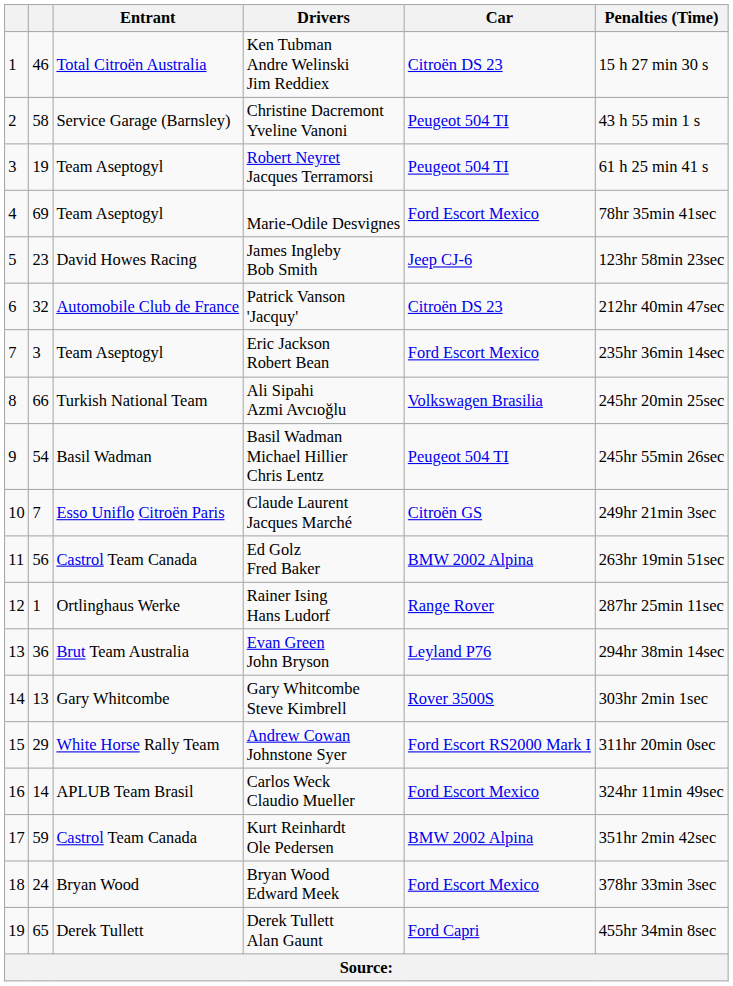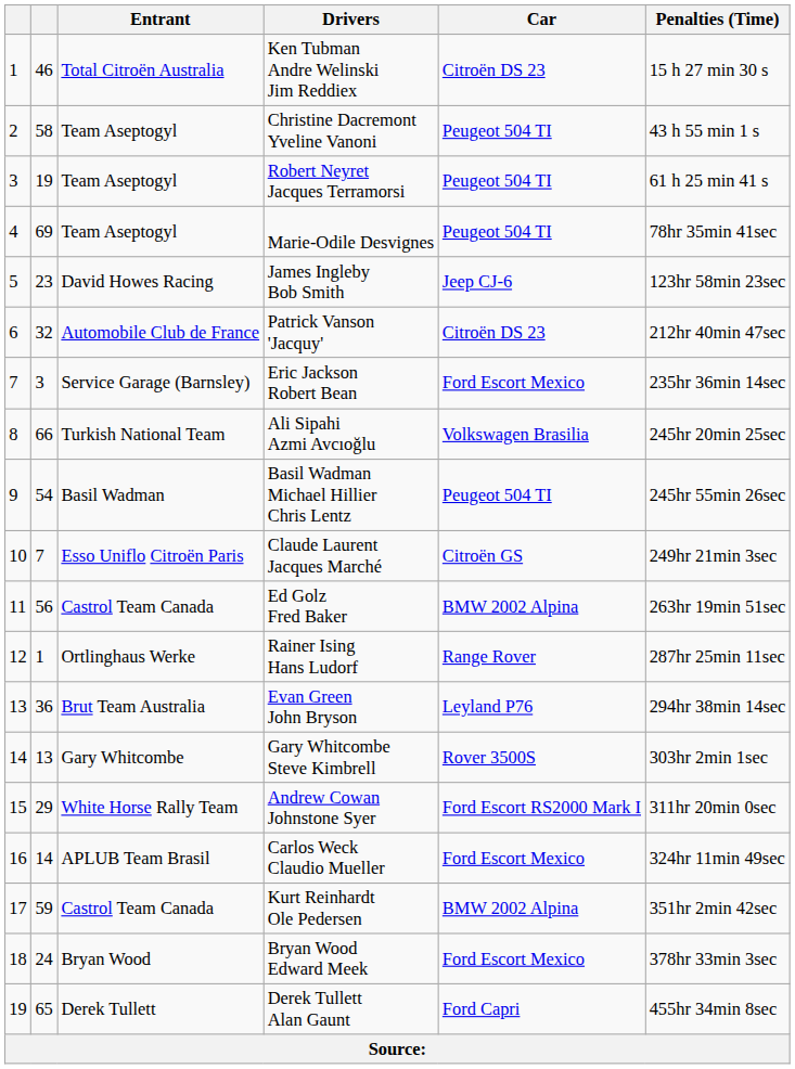 <table class="wikitable" style="text-align: left; font-size: 95%;">
 <tr>
 <th></th>
 <th></th>
 <th>Entrant</th>
 <th>Drivers</th>
 <th>Car</th>
 <th>Penalties (Time)</th>
 </tr>
 <tr>
 <td>1</td>
 <td>46</td>
 <td> <a href='#'>Total Citroën Australia</a></td>
 <td> Ken Tubman <br>  Andre Welinski <br>  Jim Reddiex</td>
 <td><a href='#'>Citroën DS 23</a></td>
 <td>15 h 27 min 30 s</td>
 </tr>
 <tr>
 <td>2</td>
 <td>58</td>
-<td> Service Garage (Barnsley)</td>
+<td> Team Aseptogyl</td>
 <td> Christine Dacremont <br>  Yveline Vanoni</td>
 <td><a href='#'>Peugeot 504 TI</a></td>
 <td>43 h 55 min 1 s</td>
 </tr>
 <tr>
 <td>3</td>
 <td>19</td>
 <td> Team Aseptogyl</td>
 <td> <a href='#'>Robert Neyret</a> <br>  Jacques Terramorsi</td>
 <td><a href='#'>Peugeot 504 TI</a></td>
 <td>61 h 25 min 41 s</td>
 </tr>
 <tr>
 <td>4</td>
 <td>69</td>
 <td> Team Aseptogyl</td>
 <td>  <br>  Marie-Odile Desvignes</td>
-<td><a href='#'>Ford Escort Mexico</a></td>
+<td><a href='#'>Peugeot 504 TI</a></td>
 <td>78hr 35min 41sec</td>
 </tr>
 <tr>
 <td>5</td>
 <td>23</td>
 <td> David Howes Racing</td>
 <td> James Ingleby <br>  Bob Smith</td>
 <td><a href='#'>Jeep CJ-6</a></td>
 <td>123hr 58min 23sec</td>
 </tr>
 <tr>
 <td>6</td>
 <td>32</td>
 <td> <a href='#'>Automobile Club de France</a></td>
 <td> Patrick Vanson <br>  'Jacquy'</td>
 <td><a href='#'>Citroën DS 23</a></td>
 <td>212hr 40min 47sec</td>
 </tr>
 <tr>
 <td>7</td>
 <td>3</td>
-<td> Team Aseptogyl</td>
+<td> Service Garage (Barnsley)</td>
 <td> Eric Jackson <br>  Robert Bean</td>
 <td><a href='#'>Ford Escort Mexico</a></td>
 <td>235hr 36min 14sec</td>
 </tr>
 <tr>
 <td>8</td>
 <td>66</td>
 <td> Turkish National Team</td>
 <td> Ali Sipahi <br>  Azmi Avcıoğlu</td>
 <td><a href='#'>Volkswagen Brasilia</a></td>
 <td>245hr 20min 25sec</td>
 </tr>
 <tr>
 <td>9</td>
 <td>54</td>
 <td> Basil Wadman</td>
 <td> Basil Wadman <br>  Michael Hillier <br>  Chris Lentz</td>
 <td><a href='#'>Peugeot 504 TI</a></td>
 <td>245hr 55min 26sec</td>
 </tr>
 <tr>
 <td>10</td>
 <td>7</td>
 <td> <a href='#'>Esso Uniflo</a> <a href='#'>Citroën Paris</a></td>
 <td> Claude Laurent <br>  Jacques Marché</td>
 <td><a href='#'>Citroën GS</a></td>
 <td>249hr 21min 3sec</td>
 </tr>
 <tr>
 <td>11</td>
 <td>56</td>
 <td> <a href='#'>Castrol</a> Team Canada</td>
 <td> Ed Golz <br>  Fred Baker</td>
 <td><a href='#'>BMW 2002 Alpina</a></td>
 <td>263hr 19min 51sec</td>
 </tr>
 <tr>
 <td>12</td>
 <td>1</td>
 <td> Ortlinghaus Werke</td>
 <td> Rainer Ising <br>  Hans Ludorf</td>
 <td><a href='#'>Range Rover</a></td>
 <td>287hr 25min 11sec</td>
 </tr>
 <tr>
 <td>13</td>
 <td>36</td>
 <td> <a href='#'>Brut</a> Team Australia</td>
 <td> <a href='#'>Evan Green</a> <br>  John Bryson</td>
 <td><a href='#'>Leyland P76</a></td>
 <td>294hr 38min 14sec</td>
 </tr>
 <tr>
 <td>14</td>
 <td>13</td>
 <td> Gary Whitcombe</td>
 <td> Gary Whitcombe <br>  Steve Kimbrell</td>
 <td><a href='#'>Rover 3500S</a></td>
 <td>303hr 2min 1sec</td>
 </tr>
 <tr>
 <td>15</td>
 <td>29</td>
 <td> <a href='#'>White Horse</a> Rally Team</td>
 <td> <a href='#'>Andrew Cowan</a> <br>  Johnstone Syer</td>
 <td><a href='#'>Ford Escort RS2000 Mark I</a></td>
 <td>311hr 20min 0sec</td>
 </tr>
 <tr>
 <td>16</td>
 <td>14</td>
 <td> APLUB Team Brasil</td>
 <td> Carlos Weck <br>  Claudio Mueller</td>
 <td><a href='#'>Ford Escort Mexico</a></td>
 <td>324hr 11min 49sec</td>
 </tr>
 <tr>
 <td>17</td>
 <td>59</td>
 <td> <a href='#'>Castrol</a> Team Canada</td>
 <td> Kurt Reinhardt <br>  Ole Pedersen</td>
 <td><a href='#'>BMW 2002 Alpina</a></td>
 <td>351hr 2min 42sec</td>
 </tr>
 <tr>
 <td>18</td>
 <td>24</td>
 <td> Bryan Wood</td>
 <td> Bryan Wood <br>  Edward Meek</td>
 <td><a href='#'>Ford Escort Mexico</a></td>
 <td>378hr 33min 3sec</td>
 </tr>
 <tr>
 <td>19</td>
 <td>65</td>
 <td> Derek Tullett</td>
 <td> Derek Tullett <br>  Alan Gaunt</td>
 <td><a href='#'>Ford Capri</a></td>
 <td>455hr 34min 8sec</td>
 </tr>
 <tr>
 <th colspan=6>Source:</th>
 </tr>
 </table>
